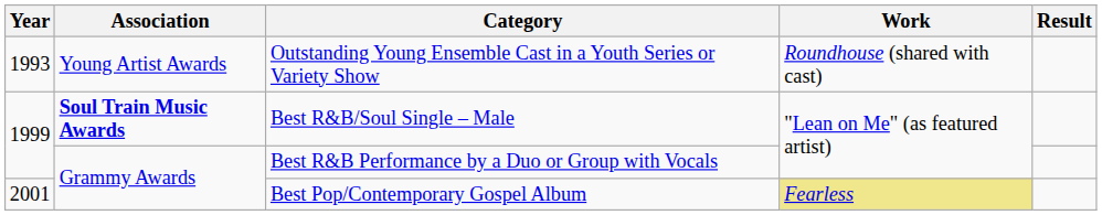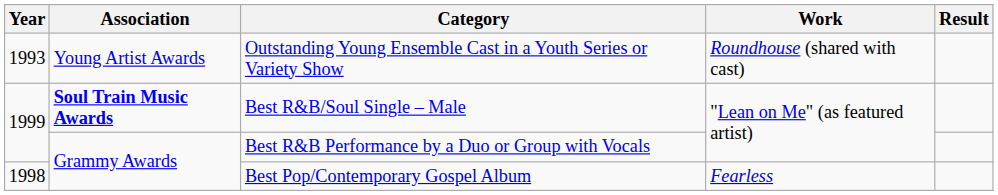 <table class="wikitable">
 <tr>
 <th>Year</th>
 <th>Association</th>
 <th>Category</th>
 <th>Work</th>
 <th>Result</th>
 </tr>
 <tr>
 <td>1993</td>
 <td><a href='#'>Young Artist Awards</a></td>
 <td><a href='#'>Outstanding Young Ensemble Cast in a Youth Series or Variety Show</a></td>
 <td><em><a href='#'>Roundhouse</a></em> (shared with cast)</td>
 <td></td>
 </tr>
 <tr>
 <td rowspan="2">1999</td>
 <td><strong><a href='#'>Soul Train Music Awards</a></strong></td>
 <td><a href='#'>Best R&B/Soul Single – Male</a></td>
 <td rowspan="2">"<a href='#'>Lean on Me</a>" (as featured artist)</td>
 <td></td>
 </tr>
 <tr>
 <td rowspan="2"><a href='#'>Grammy Awards</a></td>
 <td><a href='#'>Best R&B Performance by a Duo or Group with Vocals</a></td>
 <td></td>
 </tr>
 <tr>
-<td>2001</td>
+<td>1998</td>
 <td><a href='#'>Best Pop/Contemporary Gospel Album</a></td>
-<td style="background: khaki;"><em><a href='#'>Fearless</a></em></td>
+<td><em><a href='#'>Fearless</a></em></td>
 <td></td>
 </tr>
 </table>
